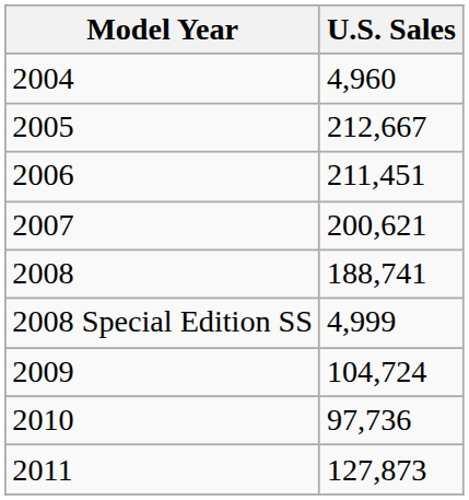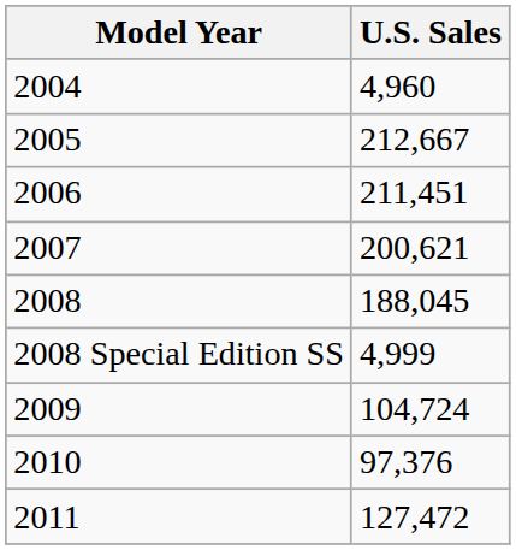 <table class="wikitable">
 <tr>
 <th>Model Year</th>
 <th>U.S. Sales</th>
 </tr>
 <tr>
 <td>2004</td>
 <td>4,960</td>
 </tr>
 <tr>
 <td>2005</td>
 <td>212,667</td>
 </tr>
 <tr>
 <td>2006</td>
 <td>211,451</td>
 </tr>
 <tr>
 <td>2007</td>
 <td>200,621</td>
 </tr>
 <tr>
 <td>2008</td>
-<td>188,741</td>
+<td>188,045</td>
 </tr>
 <tr>
 <td>2008 Special Edition SS</td>
 <td>4,999</td>
 </tr>
 <tr>
 <td>2009</td>
 <td>104,724</td>
 </tr>
 <tr>
 <td>2010</td>
-<td>97,736</td>
+<td>97,376</td>
 </tr>
 <tr>
 <td>2011</td>
-<td>127,873</td>
+<td>127,472</td>
 </tr>
 </table>
